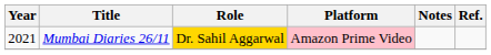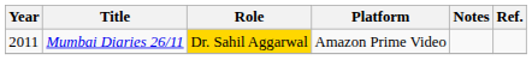 <table class="wikitable sortable">
 <tr>
 <th>Year</th>
 <th>Title</th>
 <th>Role</th>
 <th>Platform</th>
 <th>Notes</th>
 <th>Ref.</th>
 </tr>
 <tr>
-<td>2021</td>
+<td>2011</td>
 <td><em><a href='#'>Mumbai Diaries 26/11</a></em></td>
 <td style="background: gold;">Dr. Sahil Aggarwal</td>
-<td style="background: pink;">Amazon Prime Video</td>
+<td>Amazon Prime Video</td>
 <td></td>
 <td></td>
 </tr>
 <tr>
 </tr>
 </table>
